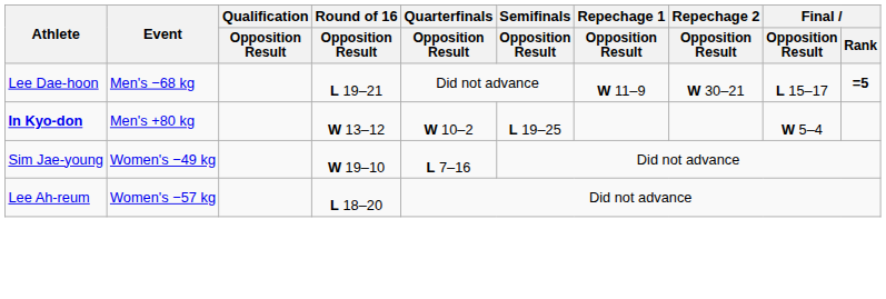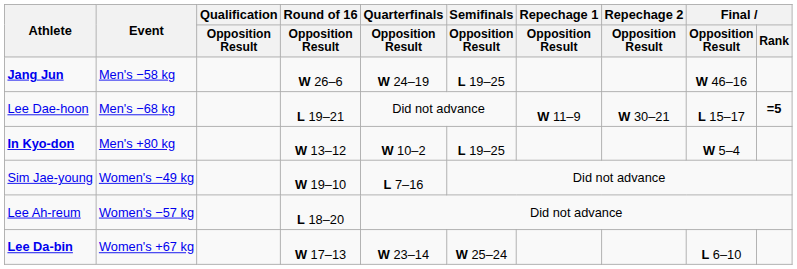 <table class="wikitable" style="font-size:90%;">
 <tr>
 <th rowspan=2>Athlete</th>
 <th rowspan=2>Event</th>
 <th>Qualification</th>
 <th>Round of 16</th>
 <th>Quarterfinals</th>
 <th>Semifinals</th>
 <th>Repechage 1</th>
 <th>Repechage 2</th>
 <th colspan=2>Final / </th>
 </tr>
 <tr style="font-size:95%">
 <th>Opposition<br>Result</th>
 <th>Opposition<br>Result</th>
 <th>Opposition<br>Result</th>
 <th>Opposition<br>Result</th>
 <th>Opposition<br>Result</th>
 <th>Opposition<br>Result</th>
 <th>Opposition<br>Result</th>
 <th>Rank</th>
+</tr>
+<tr style="text-align:center">
+<td style="text-align:left"><strong><a href='#'>Jang Jun</a></strong></td>
+<td style="text-align:left"><a href='#'>Men's −58 kg</a></td>
+<td></td>
+<td><br><strong>W</strong> 26–6</td>
+<td><br><strong>W</strong> 24–19</td>
+<td><br><strong>L</strong> 19–25</td>
+<td></td>
+<td></td>
+<td><br><strong>W</strong> 46–16 </td>
+<td></td>
 </tr>
 <tr style="text-align:center">
 <td style="text-align:left"><a href='#'>Lee Dae-hoon</a></td>
 <td style="text-align:left"><a href='#'>Men's −68 kg</a></td>
 <td></td>
 <td><br><strong>L</strong> 19–21</td>
 <td colspan=2>Did not advance</td>
 <td><br><strong>W</strong> 11–9</td>
 <td><br><strong>W</strong> 30–21</td>
 <td><br><strong>L</strong> 15–17</td>
 <td><strong>=5</strong></td>
 </tr>
 <tr style="text-align:center">
 <td style="text-align:left"><strong><a href='#'>In Kyo-don</a></strong></td>
 <td style="text-align:left"><a href='#'>Men's +80 kg</a></td>
 <td></td>
 <td><br><strong>W</strong> 13–12</td>
 <td><br><strong>W</strong> 10–2</td>
 <td><br><strong>L</strong> 19–25</td>
 <td></td>
 <td></td>
 <td><br><strong>W</strong> 5–4</td>
 <td></td>
 </tr>
 <tr style="text-align:center">
 <td style="text-align:left"><a href='#'>Sim Jae-young</a></td>
 <td style="text-align:left"><a href='#'>Women's −49 kg</a></td>
 <td></td>
 <td><br><strong>W</strong> 19–10</td>
 <td><br><strong>L</strong> 7–16</td>
 <td colspan=5>Did not advance</td>
 </tr>
 <tr style="text-align:center">
 <td style="text-align:left"><a href='#'>Lee Ah-reum</a></td>
 <td style="text-align:left"><a href='#'>Women's −57 kg</a></td>
 <td></td>
 <td><br><strong>L</strong> 18–20</td>
 <td colspan=6>Did not advance</td>
 </tr>
+<tr style="text-align:center">
+<td style="text-align:left"><strong><a href='#'>Lee Da-bin</a></strong></td>
+<td style="text-align:left"><a href='#'>Women's +67 kg</a></td>
+<td></td>
+<td><br><strong>W</strong> 17–13</td>
+<td><br><strong>W</strong> 23–14</td>
+<td><br><strong>W</strong> 25–24</td>
+<td></td>
+<td></td>
+<td><br><strong>L</strong> 6–10</td>
+<td></td>
+</tr>
 </table>
